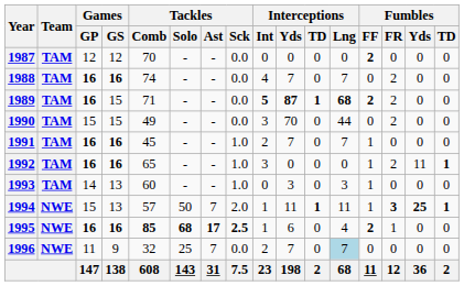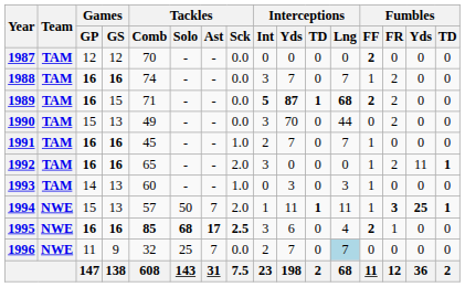 <table class="wikitable" style="text-align:center">
 <tr>
 <th rowspan="2">Year</th>
 <th rowspan="2">Team</th>
 <th colspan="2">Games</th>
 <th colspan="4">Tackles</th>
 <th colspan="4">Interceptions</th>
 <th colspan="4">Fumbles</th>
 </tr>
 <tr>
 <th>GP</th>
 <th>GS</th>
 <th>Comb</th>
 <th>Solo</th>
 <th>Ast</th>
 <th>Sck</th>
 <th>Int</th>
 <th>Yds</th>
 <th>TD</th>
 <th>Lng</th>
 <th>FF</th>
 <th>FR</th>
 <th>Yds</th>
 <th>TD</th>
 </tr>
 <tr>
 <th><a href='#'>1987</a></th>
 <th><a href='#'>TAM</a></th>
 <td>12</td>
 <td>12</td>
 <td>70</td>
 <td>-</td>
 <td>-</td>
 <td>0.0</td>
 <td>0</td>
 <td>0</td>
 <td>0</td>
 <td>0</td>
 <td><strong>2</strong></td>
 <td>0</td>
 <td>0</td>
 <td>0</td>
 </tr>
 <tr>
 <th><a href='#'>1988</a></th>
 <th><a href='#'>TAM</a></th>
 <td><strong>16</strong></td>
 <td><strong>16</strong></td>
 <td>74</td>
 <td>-</td>
 <td>-</td>
 <td>0.0</td>
-<td>4</td>
+<td>3</td>
 <td>7</td>
 <td>0</td>
 <td>7</td>
-<td>0</td>
+<td>1</td>
 <td>2</td>
 <td>0</td>
 <td>0</td>
 </tr>
 <tr>
 <th><a href='#'>1989</a></th>
 <th><a href='#'>TAM</a></th>
 <td><strong>16</strong></td>
 <td>15</td>
 <td>71</td>
 <td>-</td>
 <td>-</td>
 <td>0.0</td>
 <td><strong>5</strong></td>
 <td><strong>87</strong></td>
 <td><strong>1</strong></td>
 <td><strong>68</strong></td>
 <td><strong>2</strong></td>
 <td>2</td>
 <td>0</td>
 <td>0</td>
 </tr>
 <tr>
 <th><a href='#'>1990</a></th>
 <th><a href='#'>TAM</a></th>
 <td>15</td>
-<td>15</td>
+<td>13</td>
 <td>49</td>
 <td>-</td>
 <td>-</td>
 <td>0.0</td>
 <td>3</td>
 <td>70</td>
 <td>0</td>
 <td>44</td>
 <td>0</td>
 <td>2</td>
 <td>0</td>
 <td>0</td>
 </tr>
 <tr>
 <th><a href='#'>1991</a></th>
 <th><a href='#'>TAM</a></th>
 <td><strong>16</strong></td>
 <td><strong>16</strong></td>
 <td>45</td>
 <td>-</td>
 <td>-</td>
 <td>1.0</td>
 <td>2</td>
 <td>7</td>
 <td>0</td>
 <td>7</td>
 <td>1</td>
 <td>0</td>
 <td>0</td>
 <td>0</td>
 </tr>
 <tr>
 <th><a href='#'>1992</a></th>
 <th><a href='#'>TAM</a></th>
 <td><strong>16</strong></td>
 <td><strong>16</strong></td>
 <td>65</td>
 <td>-</td>
 <td>-</td>
-<td>1.0</td>
+<td>2.0</td>
 <td>3</td>
 <td>0</td>
 <td>0</td>
 <td>0</td>
 <td>1</td>
 <td>2</td>
 <td>11</td>
 <td><strong>1</strong></td>
 </tr>
 <tr>
 <th><a href='#'>1993</a></th>
 <th><a href='#'>TAM</a></th>
 <td>14</td>
 <td>13</td>
 <td>60</td>
 <td>-</td>
 <td>-</td>
 <td>1.0</td>
 <td>0</td>
 <td>3</td>
 <td>0</td>
 <td>3</td>
 <td>1</td>
 <td>0</td>
 <td>0</td>
 <td>0</td>
 </tr>
 <tr>
 <th><a href='#'>1994</a></th>
 <th><a href='#'>NWE</a></th>
 <td>15</td>
 <td>13</td>
 <td>57</td>
 <td>50</td>
 <td>7</td>
 <td>2.0</td>
 <td>1</td>
 <td>11</td>
 <td><strong>1</strong></td>
 <td>11</td>
 <td>1</td>
 <td><strong>3</strong></td>
 <td><strong>25</strong></td>
 <td><strong>1</strong></td>
 </tr>
 <tr>
 <th><a href='#'>1995</a></th>
 <th><a href='#'>NWE</a></th>
 <td><strong>16</strong></td>
 <td><strong>16</strong></td>
 <td><strong>85</strong></td>
 <td><strong>68</strong></td>
 <td><strong>17</strong></td>
 <td><strong>2.5</strong></td>
-<td>1</td>
+<td>3</td>
 <td>6</td>
 <td>0</td>
 <td>4</td>
 <td><strong>2</strong></td>
 <td>1</td>
 <td>0</td>
 <td>0</td>
 </tr>
 <tr>
 <th><a href='#'>1996</a></th>
 <th><a href='#'>NWE</a></th>
 <td>11</td>
 <td>9</td>
 <td>32</td>
 <td>25</td>
 <td>7</td>
 <td>0.0</td>
 <td>2</td>
 <td>7</td>
 <td>0</td>
 <td style="background: lightblue;">7</td>
 <td>0</td>
 <td>0</td>
 <td>0</td>
 <td>0</td>
 </tr>
 <tr>
 <th colspan="2"></th>
 <th>147</th>
 <th>138</th>
 <th>608</th>
 <th><u>143</u></th>
 <th><u>31</u></th>
 <th>7.5</th>
 <th>23</th>
 <th>198</th>
 <th>2</th>
 <th>68</th>
 <th><u>11</u></th>
 <th>12</th>
 <th>36</th>
 <th>2</th>
 </tr>
 </table>
